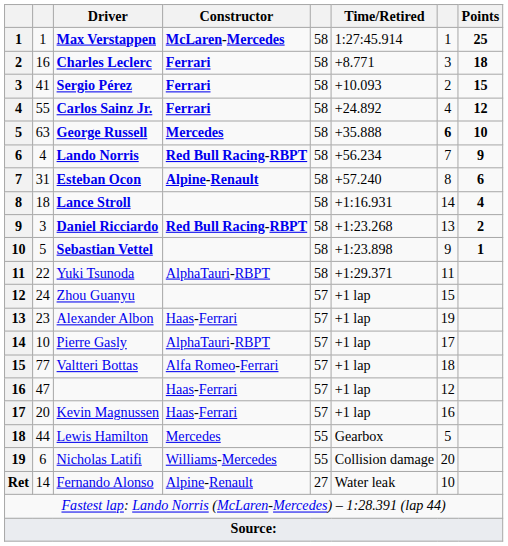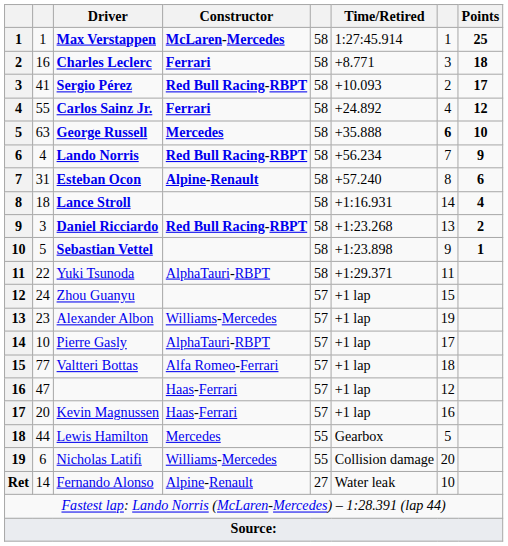 <table class="wikitable sortable" style="font-size: 85%;">
 <tr>
 <th scope="col"></th>
 <th scope="col"></th>
 <th scope="col">Driver</th>
 <th scope="col">Constructor</th>
 <th class="unsortable" scope="col"></th>
 <th class="unsortable" scope="col">Time/Retired</th>
 <th scope="col"></th>
 <th scope="col">Points</th>
 </tr>
 <tr>
 <th>1</th>
 <td style="text-align:center">1</td>
 <td data-sort-value="aaa"><strong> <a href='#'>Max Verstappen</a></strong></td>
 <td><strong><a href='#'>McLaren</a>-<a href='#'>Mercedes</a></strong></td>
 <td>58</td>
 <td>1:27:45.914</td>
 <td style="text-align:center">1</td>
 <td style="text-align:center"><strong>25</strong></td>
 </tr>
 <tr>
 <th>2</th>
 <td style="text-align:center">16</td>
 <td data-sort-value="aaa"><strong> <a href='#'>Charles Leclerc</a></strong></td>
 <td><a href='#'><strong>Ferrari</strong></a></td>
 <td>58</td>
 <td>+8.771</td>
 <td style="text-align:center">3</td>
 <td style="text-align:center"><strong>18</strong></td>
 </tr>
 <tr>
 <th>3</th>
 <td style="text-align:center">41</td>
 <td data-sort-value="aaa"><strong> <a href='#'>Sergio Pérez</a></strong></td>
-<td><a href='#'><strong>Ferrari</strong></a></td>
+<td><strong><a href='#'>Red Bull Racing</a>-<a href='#'>RBPT</a></strong></td>
 <td>58</td>
 <td>+10.093</td>
 <td style="text-align:center">2</td>
-<td style="text-align:center"><strong>15</strong></td>
+<td style="text-align:center"><strong>17</strong></td>
 </tr>
 <tr>
 <th>4</th>
 <td style="text-align:center">55</td>
 <td data-sort-value="aaa"> <strong><a href='#'>Carlos Sainz Jr.</a></strong></td>
 <td><a href='#'><strong>Ferrari</strong></a></td>
 <td>58</td>
 <td>+24.892</td>
 <td style="text-align:center">4</td>
 <td style="text-align:center"><strong>12</strong></td>
 </tr>
 <tr>
 <th>5</th>
 <td style="text-align:center">63</td>
 <td data-sort-value="aaa"><strong> <a href='#'>George Russell</a></strong></td>
 <td><a href='#'><strong>Mercedes</strong></a></td>
 <td>58</td>
 <td>+35.888</td>
 <td style="text-align:center"><strong>6</strong></td>
 <td style="text-align:center"><strong>10</strong></td>
 </tr>
 <tr>
 <th>6</th>
 <td align="center">4</td>
 <td data-sort-value="nor"> <strong><a href='#'>Lando Norris</a></strong></td>
 <td><strong><a href='#'>Red Bull Racing</a>-<a href='#'>RBPT</a></strong></td>
 <td>58</td>
 <td>+56.234</td>
 <td style="text-align:center">7</td>
 <td style="text-align:center"><strong>9</strong></td>
 </tr>
 <tr>
 <th>7</th>
 <td style="text-align:center">31</td>
 <td data-sort-value="aaa"> <strong><a href='#'>Esteban Ocon</a></strong></td>
 <td><strong><a href='#'>Alpine</a>-<a href='#'>Renault</a></strong></td>
 <td>58</td>
 <td>+57.240</td>
 <td style="text-align:center">8</td>
 <td style="text-align:center"><strong>6</strong></td>
 </tr>
 <tr>
 <th>8</th>
 <td style="text-align:center">18</td>
 <td data-sort-value="aaa"> <strong><a href='#'>Lance Stroll</a></strong></td>
 <td></td>
 <td>58</td>
 <td>+1:16.931</td>
 <td style="text-align:center">14</td>
 <td style="text-align:center"><strong>4</strong></td>
 </tr>
 <tr>
 <th>9</th>
 <td style="text-align:center">3</td>
 <td data-sort-value="aaa"> <strong><a href='#'>Daniel Ricciardo</a></strong></td>
 <td><strong><a href='#'>Red Bull Racing</a>-<a href='#'>RBPT</a></strong></td>
 <td>58</td>
 <td>+1:23.268</td>
 <td style="text-align:center">13</td>
 <td style="text-align:center"><strong>2</strong></td>
 </tr>
 <tr>
 <th>10</th>
 <td style="text-align:center">5</td>
 <td data-sort-value="aaa"> <strong><a href='#'>Sebastian Vettel</a></strong></td>
 <td><strong></strong></td>
 <td>58</td>
 <td>+1:23.898</td>
 <td style="text-align:center">9</td>
 <td style="text-align:center"><strong>1</strong></td>
 </tr>
 <tr>
 <th>11</th>
 <td style="text-align:center">22</td>
 <td data-sort-value="aaa"> <a href='#'>Yuki Tsunoda</a></td>
 <td><a href='#'>AlphaTauri</a>-<a href='#'>RBPT</a></td>
 <td>58</td>
 <td>+1:29.371</td>
 <td style="text-align:center">11</td>
 <td></td>
 </tr>
 <tr>
 <th>12</th>
 <td style="text-align:center">24</td>
 <td data-sort-value="aaa"> <a href='#'>Zhou Guanyu</a></td>
 <td></td>
 <td>57</td>
 <td>+1 lap</td>
 <td style="text-align:center">15</td>
 <td></td>
 </tr>
 <tr>
 <th>13</th>
 <td style="text-align:center">23</td>
 <td data-sort-value="aaa"> <a href='#'>Alexander Albon</a></td>
-<td><a href='#'>Haas</a>-<a href='#'>Ferrari</a></td>
+<td><a href='#'>Williams</a>-<a href='#'>Mercedes</a></td>
 <td>57</td>
 <td>+1 lap</td>
 <td style="text-align:center">19</td>
 <td></td>
 </tr>
 <tr>
 <th>14</th>
 <td style="text-align:center">10</td>
 <td data-sort-value="aaa"> <a href='#'>Pierre Gasly</a></td>
 <td><a href='#'>AlphaTauri</a>-<a href='#'>RBPT</a></td>
 <td>57</td>
 <td>+1 lap</td>
 <td data-sort-value="14" style="text-align:center">17</td>
 <td></td>
 </tr>
 <tr>
 <th>15</th>
 <td style="text-align:center">77</td>
 <td data-sort-value="aaa"> <a href='#'>Valtteri Bottas</a></td>
 <td nowrap=""><a href='#'>Alfa Romeo</a>-<a href='#'>Ferrari</a></td>
 <td>57</td>
 <td>+1 lap</td>
 <td style="text-align:center">18</td>
 <td></td>
 </tr>
 <tr>
 <th>16</th>
 <td style="text-align:center">47</td>
 <td data-sort-value="aaa"></td>
 <td><a href='#'>Haas</a>-<a href='#'>Ferrari</a></td>
 <td>57</td>
 <td>+1 lap</td>
 <td style="text-align:center">12</td>
 <td></td>
 </tr>
 <tr>
 <th>17</th>
 <td style="text-align:center">20</td>
 <td data-sort-value="aaa"> <a href='#'>Kevin Magnussen</a></td>
 <td><a href='#'>Haas</a>-<a href='#'>Ferrari</a></td>
 <td>57</td>
 <td>+1 lap</td>
 <td style="text-align:center">16</td>
 <td></td>
 </tr>
 <tr>
 <th>18</th>
 <td style="text-align:center">44</td>
 <td data-sort-value="aaa"> <a href='#'>Lewis Hamilton</a></td>
 <td><a href='#'>Mercedes</a></td>
 <td>55</td>
 <td>Gearbox</td>
 <td style="text-align:center">5</td>
 <td></td>
 </tr>
 <tr>
 <th>19</th>
 <td style="text-align:center">6</td>
 <td data-sort-value="aaa"> <a href='#'>Nicholas Latifi</a></td>
 <td><a href='#'>Williams</a>-<a href='#'>Mercedes</a></td>
 <td>55</td>
 <td>Collision damage</td>
 <td style="text-align:center">20</td>
 <td></td>
 </tr>
 <tr>
 <th>Ret</th>
 <td style="text-align:center">14</td>
 <td data-sort-value="aaa"> <a href='#'>Fernando Alonso</a></td>
 <td><a href='#'>Alpine</a>-<a href='#'>Renault</a></td>
 <td>27</td>
 <td>Water leak</td>
 <td style="text-align:center">10</td>
 <td></td>
 </tr>
 <tr class="sortbottom">
 <td colspan="8" style="text-align:center"><em><a href='#'>Fastest lap</a>:  <a href='#'>Lando Norris</a> (<a href='#'>McLaren</a>-<a href='#'>Mercedes</a>) – 1:28.391 (lap 44)</em></td>
 </tr>
 <tr>
 <td colspan="8" style="background-color:#EAECF0;text-align:center"><strong>Source:</strong></td>
 </tr>
 </table>
